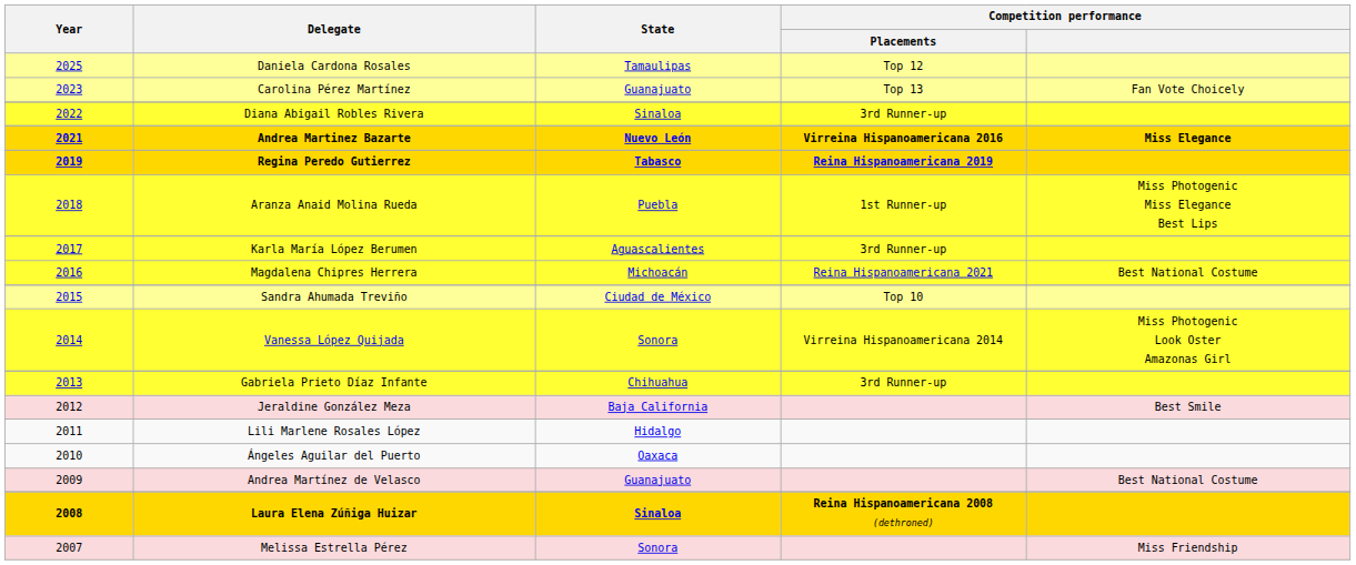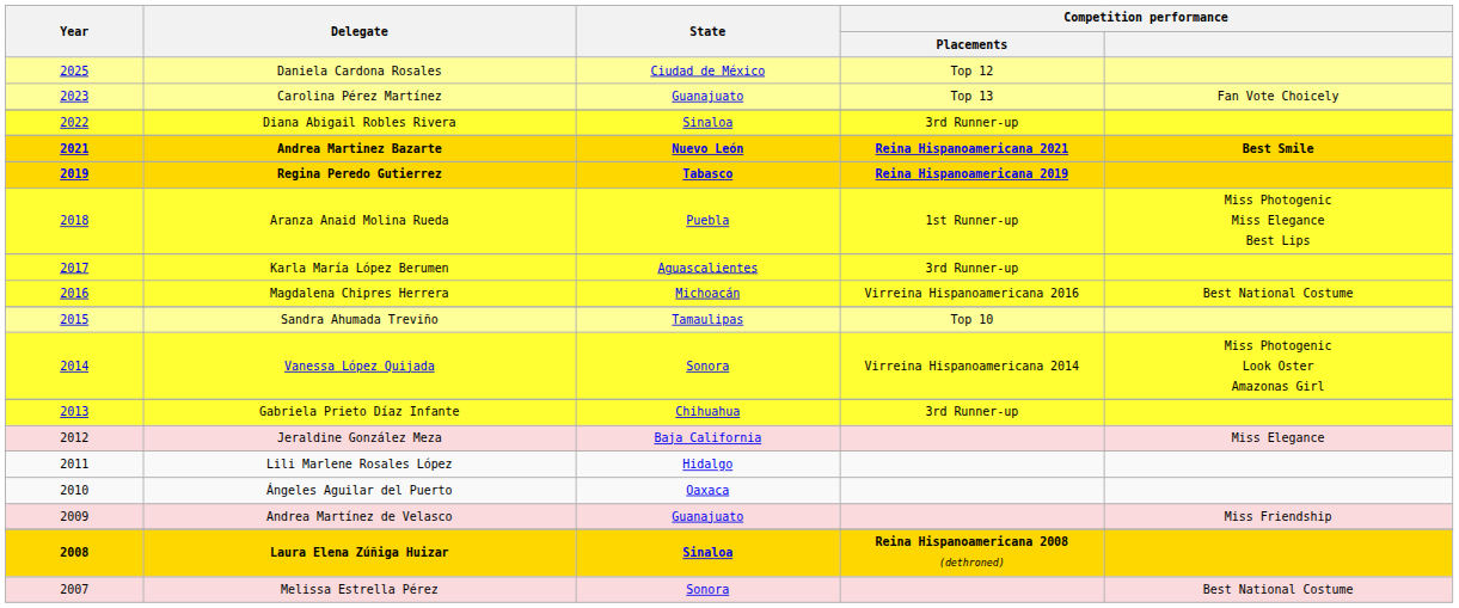 <table class="wikitable" style="text-align:center; line-height:20px; font-size:90%; width:90%;">
 <tr>
 <th rowspan="2"  width=60px>Year</th>
 <th rowspan="2"  width=200px>Delegate</th>
 <th rowspan="2"  width=120px>State</th>
 <th colspan="2"  width=200px>Competition performance</th>
 </tr>
 <tr>
 <th width=120px>Placements</th>
 <th width=160px></th>
 </tr>
 <tr style="background-color:#FFFF99">
 <td><a href='#'>2025</a></td>
 <td>Daniela Cardona Rosales</td>
-<td><a href='#'>Tamaulipas</a></td>
+<td><a href='#'>Ciudad de México</a></td>
 <td>Top 12</td>
 <td></td>
 </tr>
 <tr style="background-color:#FFFF99">
 <td><a href='#'>2023</a></td>
 <td>Carolina Pérez Martínez</td>
 <td><a href='#'>Guanajuato</a></td>
 <td>Top 13</td>
 <td>Fan Vote Choicely</td>
 </tr>
 <tr>
 </tr>
 <tr style="background-color:#FFFF33">
 <td><a href='#'>2022</a></td>
 <td>Diana Abigail Robles Rivera</td>
 <td><a href='#'>Sinaloa</a></td>
 <td>3rd Runner-up</td>
 <td></td>
 </tr>
 <tr>
 </tr>
 <tr style="background-color:GOLD; font-weight: bold">
 <td><a href='#'>2021</a></td>
 <td>Andrea Martinez Bazarte</td>
 <td><a href='#'>Nuevo León</a></td>
-<td>Virreina Hispanoamericana 2016</td>
-<td>Miss Elegance</td>
+<td><a href='#'>Reina Hispanoamericana 2021</a></td>
+<td>Best Smile</td>
 </tr>
 <tr>
 </tr>
 <tr style="background-color:GOLD; font-weight: bold">
 <td><a href='#'>2019</a></td>
 <td>Regina Peredo Gutierrez</td>
 <td><a href='#'>Tabasco</a></td>
 <td><a href='#'>Reina Hispanoamericana 2019</a></td>
 <td></td>
 </tr>
 <tr style="background-color:#FFFF33">
 <td><a href='#'>2018</a></td>
 <td>Aranza Anaid Molina Rueda</td>
 <td><a href='#'>Puebla</a></td>
 <td>1st Runner-up</td>
 <td>Miss Photogenic<br>Miss Elegance<br>Best Lips</td>
 </tr>
 <tr>
 </tr>
 <tr style="background-color:#FFFF33">
 <td><a href='#'>2017</a></td>
 <td>Karla María López Berumen</td>
 <td><a href='#'>Aguascalientes</a></td>
 <td>3rd Runner-up</td>
 <td></td>
 </tr>
 <tr style="background-color:#FFFF33">
 <td><a href='#'>2016</a></td>
 <td>Magdalena Chipres Herrera</td>
 <td><a href='#'>Michoacán</a></td>
-<td><a href='#'>Reina Hispanoamericana 2021</a></td>
+<td>Virreina Hispanoamericana 2016</td>
 <td>Best National Costume</td>
 </tr>
 <tr>
 </tr>
 <tr style="background-color:#FFFF99">
 <td><a href='#'>2015</a></td>
 <td>Sandra Ahumada Treviño</td>
-<td><a href='#'>Ciudad de México</a></td>
+<td><a href='#'>Tamaulipas</a></td>
 <td>Top 10</td>
 <td></td>
 </tr>
 <tr style="background-color:#FFFF33">
 <td><a href='#'>2014</a></td>
 <td><a href='#'>Vanessa López Quijada</a></td>
 <td><a href='#'>Sonora</a></td>
 <td>Virreina Hispanoamericana 2014</td>
 <td>Miss Photogenic<br>Look Oster<br>Amazonas Girl</td>
 </tr>
 <tr>
 </tr>
 <tr style="background-color:#FFFF33">
 <td><a href='#'>2013</a></td>
 <td>Gabriela Prieto Díaz Infante</td>
 <td><a href='#'>Chihuahua</a></td>
 <td>3rd Runner-up</td>
 <td></td>
 </tr>
 <tr style="background-color:#FADADD;">
 <td>2012</td>
 <td>Jeraldine González Meza</td>
 <td><a href='#'>Baja California</a></td>
 <td></td>
-<td>Best Smile</td>
+<td>Miss Elegance</td>
 </tr>
 <tr>
 <td>2011</td>
 <td>Lili Marlene Rosales López</td>
 <td><a href='#'>Hidalgo</a></td>
 <td></td>
 <td></td>
 </tr>
 <tr>
 <td>2010</td>
 <td>Ángeles Aguilar del Puerto</td>
 <td><a href='#'>Oaxaca</a></td>
 <td></td>
 <td></td>
 </tr>
 <tr style="background-color:#FADADD;">
 <td>2009</td>
 <td>Andrea Martínez de Velasco</td>
 <td><a href='#'>Guanajuato</a></td>
 <td></td>
-<td>Best National Costume</td>
+<td>Miss Friendship</td>
 </tr>
 <tr>
 </tr>
 <tr style="background-color:GOLD">
 <td><strong>2008</strong></td>
 <td><strong>Laura Elena Zúñiga Huizar</strong></td>
 <td><strong><a href='#'>Sinaloa</a></strong></td>
 <td><strong>Reina Hispanoamericana 2008</strong><br><small><em>(dethroned)</em></small></td>
 <td></td>
 </tr>
 <tr style="background-color:#FADADD;">
 <td>2007</td>
 <td>Melissa Estrella Pérez</td>
 <td><a href='#'>Sonora</a></td>
 <td></td>
-<td>Miss Friendship</td>
+<td>Best National Costume</td>
 </tr>
 </table>
